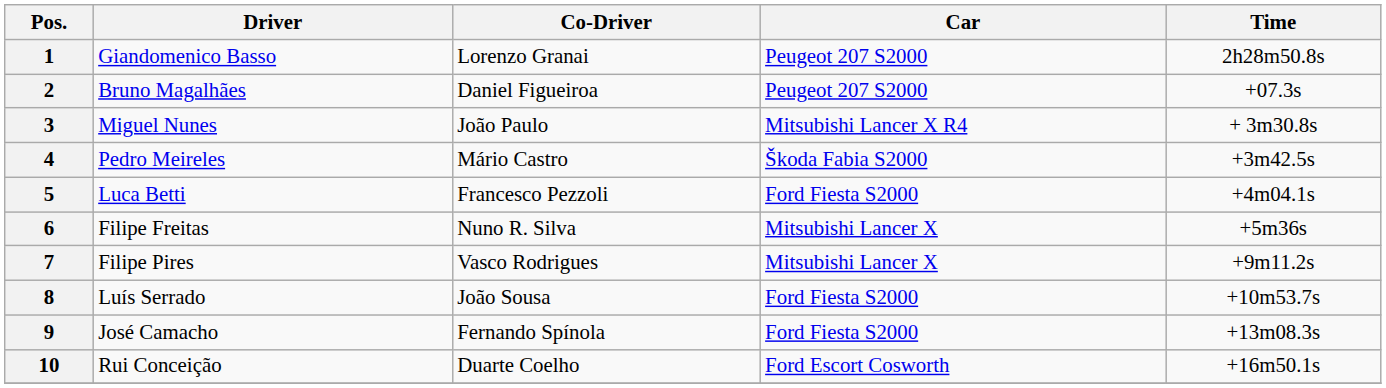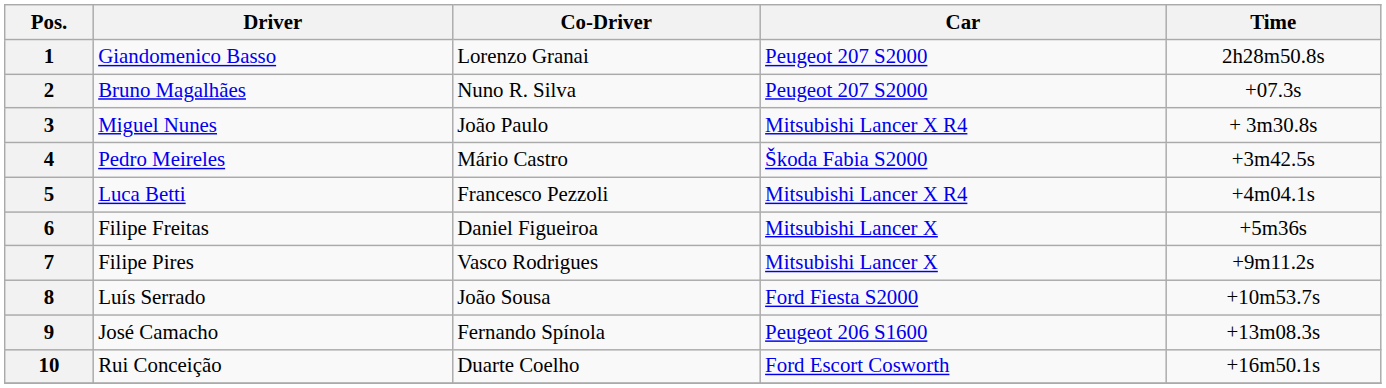 <table class="wikitable" width="69%" style="text-align: center; font-size: 90%; max-width: 950px;">
 <tr>
 <th>Pos.</th>
 <th>Driver</th>
 <th>Co-Driver</th>
 <th>Car</th>
 <th>Time</th>
 </tr>
 <tr>
 <th>1</th>
 <td align=left> <a href='#'>Giandomenico Basso</a></td>
 <td align=left> Lorenzo Granai</td>
 <td align=left> <a href='#'>Peugeot 207 S2000</a></td>
 <td>2h28m50.8s</td>
 </tr>
 <tr>
 <th>2</th>
 <td align=left> <a href='#'>Bruno Magalhães</a></td>
-<td align=left> Daniel Figueiroa</td>
+<td align=left> Nuno R. Silva</td>
 <td align=left> <a href='#'>Peugeot 207 S2000</a></td>
 <td>+07.3s</td>
 </tr>
 <tr>
 <th>3</th>
 <td align=left> <a href='#'>Miguel Nunes</a></td>
 <td align=left> João Paulo</td>
 <td align=left> <a href='#'>Mitsubishi Lancer X R4</a></td>
 <td>+ 3m30.8s</td>
 </tr>
 <tr>
 <th>4</th>
 <td align=left> <a href='#'>Pedro Meireles</a></td>
 <td align=left> Mário Castro</td>
 <td align=left> <a href='#'>Škoda Fabia S2000</a></td>
 <td>+3m42.5s</td>
 </tr>
 <tr>
 <th>5</th>
 <td align=left> <a href='#'>Luca Betti</a></td>
 <td align=left> Francesco Pezzoli</td>
-<td align=left> <a href='#'>Ford Fiesta S2000</a></td>
+<td align=left> <a href='#'>Mitsubishi Lancer X R4</a></td>
 <td>+4m04.1s</td>
 </tr>
 <tr>
 <th>6</th>
 <td align=left> Filipe Freitas</td>
-<td align=left> Nuno R. Silva</td>
+<td align=left> Daniel Figueiroa</td>
 <td align=left> <a href='#'>Mitsubishi Lancer X</a></td>
 <td>+5m36s</td>
 </tr>
 <tr>
 <th>7</th>
 <td align=left> Filipe Pires</td>
 <td align=left> Vasco Rodrigues</td>
 <td align=left> <a href='#'>Mitsubishi Lancer X</a></td>
 <td>+9m11.2s</td>
 </tr>
 <tr>
 <th>8</th>
 <td align=left> Luís Serrado</td>
 <td align=left> João Sousa</td>
 <td align=left> <a href='#'>Ford Fiesta S2000</a></td>
 <td>+10m53.7s</td>
 </tr>
 <tr>
 <th>9</th>
 <td align=left> José Camacho</td>
 <td align=left> Fernando Spínola</td>
-<td align=left> <a href='#'>Ford Fiesta S2000</a></td>
+<td align=left> <a href='#'>Peugeot 206 S1600</a></td>
 <td>+13m08.3s</td>
 </tr>
 <tr>
 <th>10</th>
 <td align=left> Rui Conceição</td>
 <td align=left> Duarte Coelho</td>
 <td align=left> <a href='#'>Ford Escort Cosworth</a></td>
 <td>+16m50.1s</td>
 </tr>
 <tr>
 </tr>
 </table>
